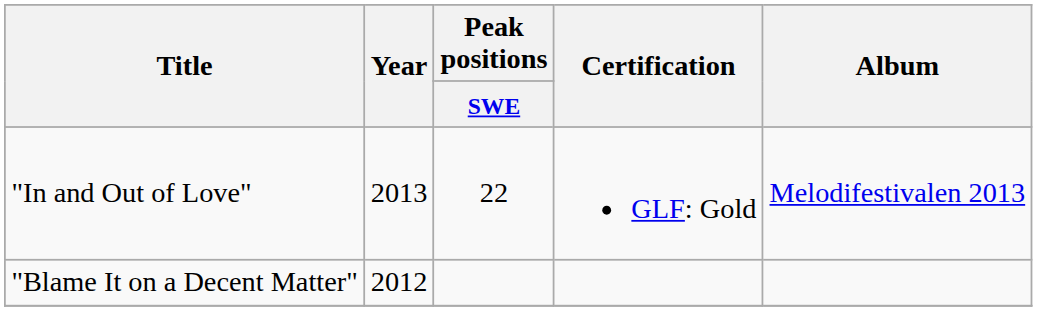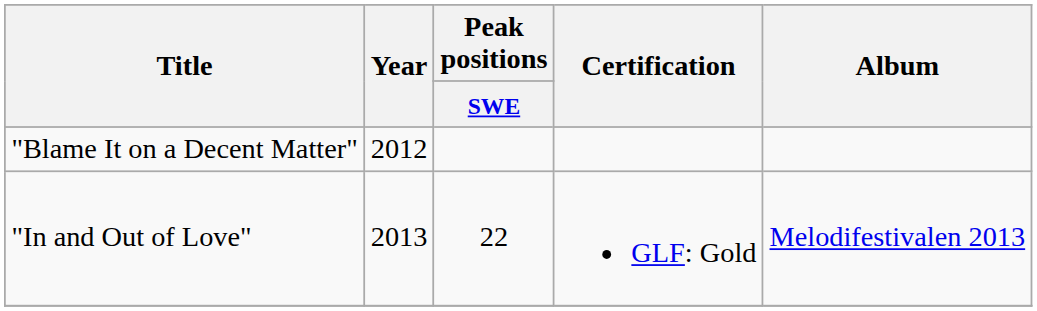 <table class="wikitable">
 <tr>
 <th align="center" rowspan="2">Title</th>
 <th align="center" rowspan="2">Year</th>
 <th align="center" colspan="1">Peak positions</th>
 <th align="center" rowspan="2">Certification</th>
 <th align="center" rowspan="2">Album</th>
 </tr>
 <tr>
 <th width="20"><small><a href='#'>SWE</a><br></small></th>
 </tr>
 <tr>
+<td>"Blame It on a Decent Matter"</td>
+<td style="text-align:center;">2012</td>
+<td style="text-align:center;"></td>
+<td style="text-align:center;"></td>
+<td style="text-align:center;"></td>
+</tr>
+<tr>
 <td>"In and Out of Love"</td>
 <td style="text-align:center;">2013</td>
 <td style="text-align:center;">22</td>
 <td><br><ul><li><a href='#'>GLF</a>: Gold</li></ul></td>
 <td style="text-align:center;"><a href='#'>Melodifestivalen 2013</a></td>
 </tr>
 <tr>
-<td>"Blame It on a Decent Matter"</td>
-<td style="text-align:center;">2012</td>
-<td style="text-align:center;"></td>
-<td style="text-align:center;"></td>
-<td style="text-align:center;"></td>
-</tr>
-<tr>
 </tr>
 </table>
